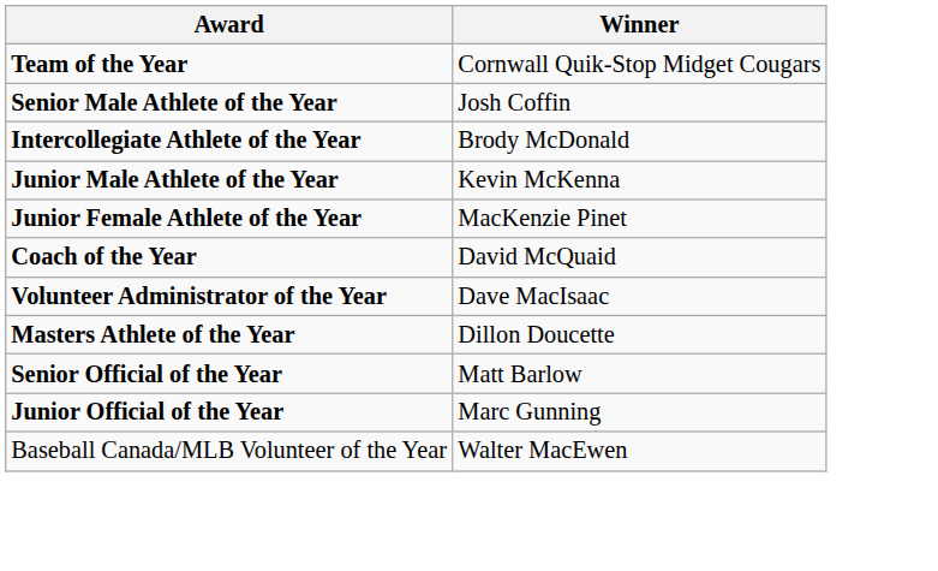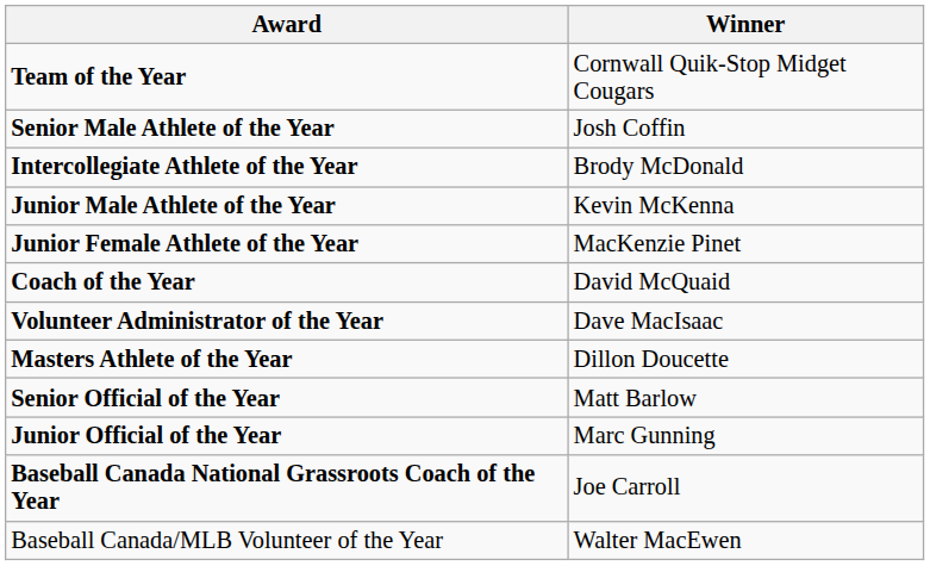 <table class="wikitable">
 <tr>
 <th>Award</th>
 <th>Winner</th>
 </tr>
 <tr>
 <td><strong>Team of the Year</strong></td>
 <td>Cornwall Quik-Stop Midget Cougars</td>
 </tr>
 <tr>
 <td><strong>Senior Male Athlete of the Year</strong></td>
 <td>Josh Coffin</td>
 </tr>
 <tr>
 <td><strong>Intercollegiate Athlete of the Year</strong></td>
 <td>Brody McDonald</td>
 </tr>
 <tr>
 <td><strong>Junior Male Athlete of the Year</strong></td>
 <td>Kevin McKenna</td>
 </tr>
 <tr>
 <td><strong>Junior Female Athlete of the Year</strong></td>
 <td>MacKenzie Pinet</td>
 </tr>
 <tr>
 <td><strong>Coach of the Year</strong></td>
 <td>David McQuaid</td>
 </tr>
 <tr>
 <td><strong>Volunteer Administrator of the Year</strong></td>
 <td>Dave MacIsaac</td>
 </tr>
 <tr>
 <td><strong>Masters Athlete of the Year</strong></td>
 <td>Dillon Doucette</td>
 </tr>
 <tr>
 <td><strong>Senior Official of the Year</strong></td>
 <td>Matt Barlow</td>
 </tr>
 <tr>
 <td><strong>Junior Official of the Year</strong></td>
 <td>Marc Gunning</td>
 </tr>
 <tr>
+<td><strong>Baseball Canada National Grassroots Coach of the Year</strong></td>
+<td>Joe Carroll</td>
+</tr>
+<tr>
 <td>Baseball Canada/MLB Volunteer of the Year</td>
 <td>Walter MacEwen</td>
 </tr>
 </table>
